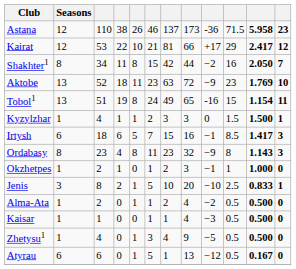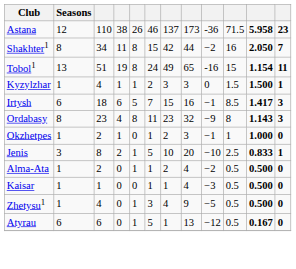 <table class="sortable wikitable">
 <tr>
 <th>Club</th>
 <th>Seasons</th>
 <th></th>
 <th></th>
 <th></th>
 <th></th>
 <th></th>
 <th></th>
 <th></th>
 <th></th>
 <th></th>
 <th></th>
 </tr>
 <tr>
 <td style="text-align:left;"><a href='#'>Astana</a></td>
 <td>12</td>
 <td>110</td>
 <td>38</td>
 <td>26</td>
 <td>46</td>
 <td>137</td>
 <td>173</td>
 <td>-36</td>
 <td>71.5</td>
 <td><strong>5.958</strong></td>
 <td><strong>23</strong></td>
 </tr>
 <tr>
-<td style="text-align:left;"><a href='#'>Kairat</a></td>
-<td>12</td>
-<td>53</td>
-<td>22</td>
-<td>10</td>
-<td>21</td>
-<td>81</td>
-<td>66</td>
-<td>+17</td>
-<td>29</td>
-<td><strong>2.417</strong></td>
-<td><strong>12</strong></td>
-</tr>
-<tr>
 <td style="text-align:left;"><a href='#'>Shakhter</a><sup>1</sup></td>
 <td>8</td>
 <td>34</td>
 <td>11</td>
 <td>8</td>
 <td>15</td>
 <td>42</td>
 <td>44</td>
 <td>−2</td>
 <td>16</td>
 <td><strong>2.050</strong></td>
 <td><strong>7</strong></td>
-</tr>
-<tr>
-<td style="text-align:left;"><a href='#'>Aktobe</a></td>
-<td>13</td>
-<td>52</td>
-<td>18</td>
-<td>11</td>
-<td>23</td>
-<td>63</td>
-<td>72</td>
-<td>−9</td>
-<td>23</td>
-<td><strong>1.769</strong></td>
-<td><strong>10</strong></td>
 </tr>
 <tr>
 <td style="text-align:left;"><a href='#'>Tobol</a><sup>1</sup></td>
 <td>13</td>
 <td>51</td>
 <td>19</td>
 <td>8</td>
 <td>24</td>
 <td>49</td>
 <td>65</td>
 <td>-16</td>
 <td>15</td>
 <td><strong>1.154</strong></td>
 <td><strong>11</strong></td>
 </tr>
 <tr>
 <td style="text-align:left;"><a href='#'>Kyzylzhar</a></td>
 <td>1</td>
 <td>4</td>
 <td>1</td>
 <td>1</td>
 <td>2</td>
 <td>3</td>
 <td>3</td>
 <td>0</td>
 <td>1.5</td>
 <td><strong>1.500</strong></td>
 <td><strong>1</strong></td>
 </tr>
 <tr>
 <td style="text-align:left;"><a href='#'>Irtysh</a></td>
 <td>6</td>
 <td>18</td>
 <td>6</td>
 <td>5</td>
 <td>7</td>
 <td>15</td>
 <td>16</td>
 <td>−1</td>
 <td>8.5</td>
 <td><strong>1.417</strong></td>
 <td><strong>3</strong></td>
 </tr>
 <tr>
 <td style="text-align:left;"><a href='#'>Ordabasy</a></td>
 <td>8</td>
 <td>23</td>
 <td>4</td>
 <td>8</td>
 <td>11</td>
 <td>23</td>
 <td>32</td>
 <td>−9</td>
 <td>8</td>
 <td><strong>1.143</strong></td>
 <td><strong>3</strong></td>
 </tr>
 <tr>
 <td style="text-align:left;"><a href='#'>Okzhetpes</a></td>
 <td>1</td>
 <td>2</td>
 <td>1</td>
 <td>0</td>
 <td>1</td>
 <td>2</td>
 <td>3</td>
 <td>−1</td>
 <td>1</td>
 <td><strong>1.000</strong></td>
 <td><strong>0</strong></td>
 </tr>
 <tr>
 <td style="text-align:left;"><a href='#'>Jenis</a></td>
 <td>3</td>
 <td>8</td>
 <td>2</td>
 <td>1</td>
 <td>5</td>
 <td>10</td>
 <td>20</td>
 <td>−10</td>
 <td>2.5</td>
 <td><strong>0.833</strong></td>
 <td><strong>1</strong></td>
 </tr>
 <tr>
 <td style="text-align:left;"><a href='#'>Alma-Ata</a></td>
 <td>1</td>
 <td>2</td>
 <td>0</td>
 <td>1</td>
 <td>1</td>
 <td>2</td>
 <td>4</td>
 <td>−2</td>
 <td>0.5</td>
 <td><strong>0.500</strong></td>
 <td><strong>0</strong></td>
 </tr>
 <tr>
 <td style="text-align:left;"><a href='#'>Kaisar</a></td>
 <td>1</td>
 <td>1</td>
 <td>0</td>
 <td>0</td>
 <td>1</td>
 <td>1</td>
 <td>4</td>
 <td>−3</td>
 <td>0.5</td>
 <td><strong>0.500</strong></td>
 <td><strong>0</strong></td>
 </tr>
 <tr>
 <td style="text-align:left;"><a href='#'>Zhetysu</a><sup>1</sup></td>
 <td>1</td>
 <td>4</td>
 <td>0</td>
 <td>1</td>
 <td>3</td>
 <td>4</td>
 <td>9</td>
 <td>−5</td>
 <td>0.5</td>
 <td><strong>0.500</strong></td>
 <td><strong>0</strong></td>
 </tr>
 <tr>
 <td style="text-align:left;"><a href='#'>Atyrau</a></td>
 <td>6</td>
 <td>6</td>
 <td>0</td>
 <td>1</td>
 <td>5</td>
 <td>1</td>
 <td>13</td>
 <td>−12</td>
 <td>0.5</td>
 <td><strong>0.167</strong></td>
 <td><strong>0</strong></td>
 </tr>
 <tr>
 </tr>
 </table>
